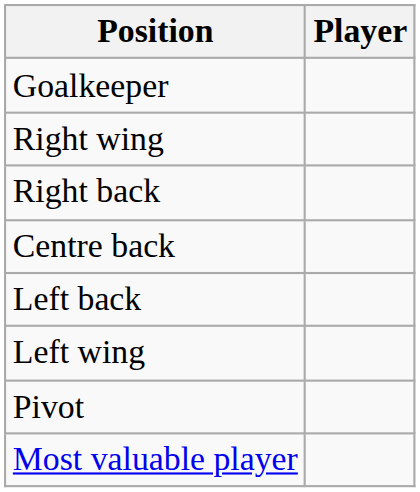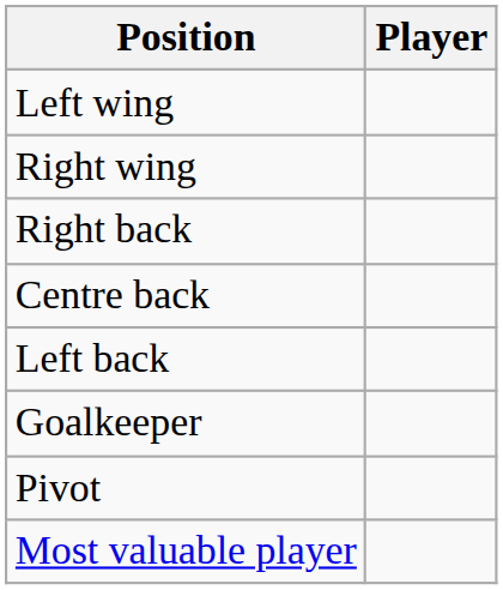 <table class="wikitable">
 <tr>
 <th>Position</th>
 <th>Player</th>
 </tr>
 <tr>
-<td>Goalkeeper</td>
+<td>Left wing</td>
 <td></td>
 </tr>
 <tr>
 <td>Right wing</td>
 <td></td>
 </tr>
 <tr>
 <td>Right back</td>
 <td></td>
 </tr>
 <tr>
 <td>Centre back</td>
 <td></td>
 </tr>
 <tr>
 <td>Left back</td>
 <td></td>
 </tr>
 <tr>
-<td>Left wing</td>
+<td>Goalkeeper</td>
 <td></td>
 </tr>
 <tr>
 <td>Pivot</td>
 <td></td>
 </tr>
 <tr>
 <td><a href='#'>Most valuable player</a></td>
 <td></td>
 </tr>
 </table>
